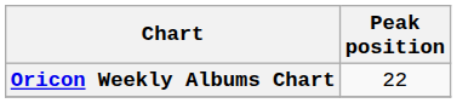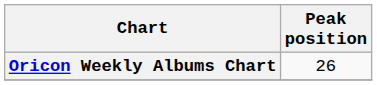 <table class="wikitable plainrowheaders" style="text-align:center;">
 <tr>
 <th>Chart</th>
 <th>Peak<br>position</th>
 </tr>
 <tr>
 <th scope="row"><a href='#'>Oricon</a> Weekly Albums Chart</th>
-<td style="text-align:center;">22</td>
+<td style="text-align:center;">26</td>
 </tr>
 <tr>
 </tr>
 </table>
